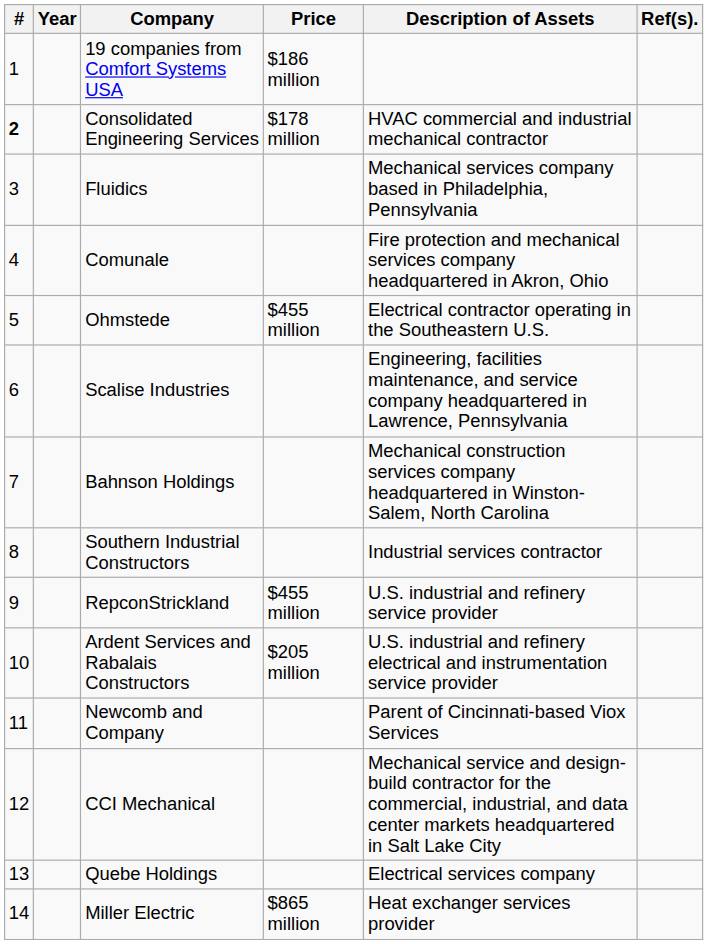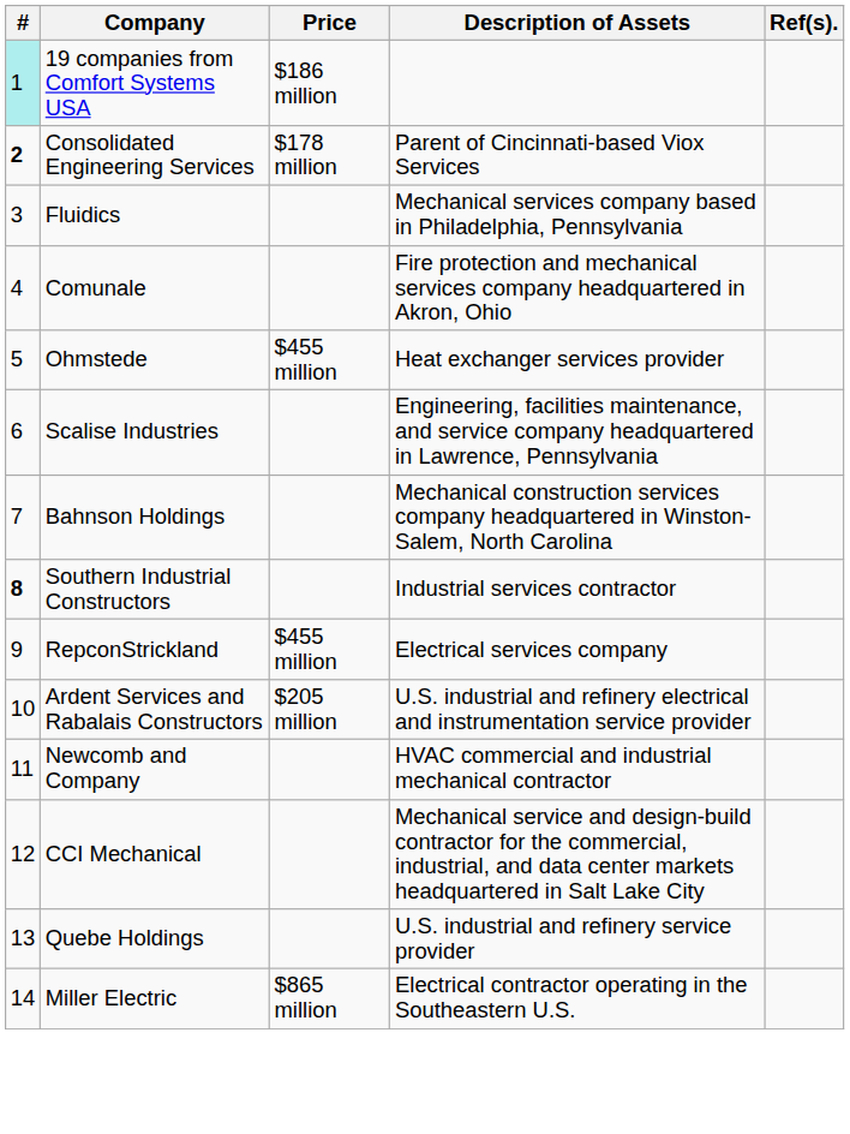 <table class="wikitable sortable">
 <tr>
 <th scope="col">#</th>
-<th scope="col">Year</th>
 <th scope="col">Company</th>
 <th scope="col" style="width:80px;">Price</th>
 <th scope="col">Description of Assets</th>
 <th scope="col" class="unsortable">Ref(s).</th>
 </tr>
 <tr>
-<td>1</td>
-<td></td>
+<td style="background: paleturquoise;">1</td>
 <td>19 companies from <a href='#'>Comfort Systems USA</a></td>
 <td>$186 million</td>
 <td></td>
 <td></td>
 </tr>
 <tr>
 <td><strong>2</strong></td>
-<td></td>
 <td>Consolidated Engineering Services</td>
 <td>$178 million</td>
-<td>HVAC commercial and industrial mechanical contractor</td>
+<td>Parent of Cincinnati-based Viox Services</td>
 <td></td>
 </tr>
 <tr>
 <td>3</td>
-<td></td>
 <td>Fluidics</td>
 <td></td>
 <td>Mechanical services company based in Philadelphia, Pennsylvania</td>
 <td></td>
 </tr>
 <tr>
 <td>4</td>
-<td></td>
 <td>Comunale</td>
 <td></td>
 <td>Fire protection and mechanical services company headquartered in Akron, Ohio</td>
 <td></td>
 </tr>
 <tr>
 <td>5</td>
-<td></td>
 <td>Ohmstede</td>
 <td>$455 million</td>
-<td>Electrical contractor operating in the Southeastern U.S.</td>
+<td>Heat exchanger services provider</td>
 <td></td>
 </tr>
 <tr>
 <td>6</td>
-<td></td>
 <td>Scalise Industries</td>
 <td></td>
 <td>Engineering, facilities maintenance, and service company headquartered in Lawrence, Pennsylvania</td>
 <td></td>
 </tr>
 <tr>
 <td>7</td>
-<td></td>
 <td>Bahnson Holdings</td>
 <td></td>
 <td>Mechanical construction services company headquartered in Winston-Salem, North Carolina</td>
 <td></td>
 </tr>
 <tr>
-<td>8</td>
-<td></td>
+<td><strong>8</strong></td>
 <td>Southern Industrial Constructors</td>
 <td></td>
 <td>Industrial services contractor</td>
 <td></td>
 </tr>
 <tr>
 <td>9</td>
-<td></td>
 <td>RepconStrickland</td>
 <td>$455 million</td>
-<td>U.S. industrial and refinery service provider</td>
+<td>Electrical services company</td>
 <td></td>
 </tr>
 <tr>
 <td>10</td>
-<td></td>
 <td>Ardent Services and Rabalais Constructors</td>
 <td>$205 million</td>
 <td>U.S. industrial and refinery electrical and instrumentation service provider</td>
 <td></td>
 </tr>
 <tr>
 <td>11</td>
-<td></td>
 <td>Newcomb and Company</td>
 <td></td>
-<td>Parent of Cincinnati-based Viox Services</td>
+<td>HVAC commercial and industrial mechanical contractor</td>
 <td></td>
 </tr>
 <tr>
 <td>12</td>
-<td></td>
 <td>CCI Mechanical</td>
 <td></td>
 <td>Mechanical service and design-build contractor for the commercial, industrial, and data center markets headquartered in Salt Lake City</td>
 <td></td>
 </tr>
 <tr>
 <td>13</td>
-<td></td>
 <td>Quebe Holdings</td>
 <td></td>
-<td>Electrical services company</td>
+<td>U.S. industrial and refinery service provider</td>
 <td></td>
 </tr>
 <tr>
 <td>14</td>
-<td></td>
 <td>Miller Electric</td>
 <td>$865 million</td>
-<td>Heat exchanger services provider</td>
+<td>Electrical contractor operating in the Southeastern U.S.</td>
 <td></td>
 </tr>
 </table>
